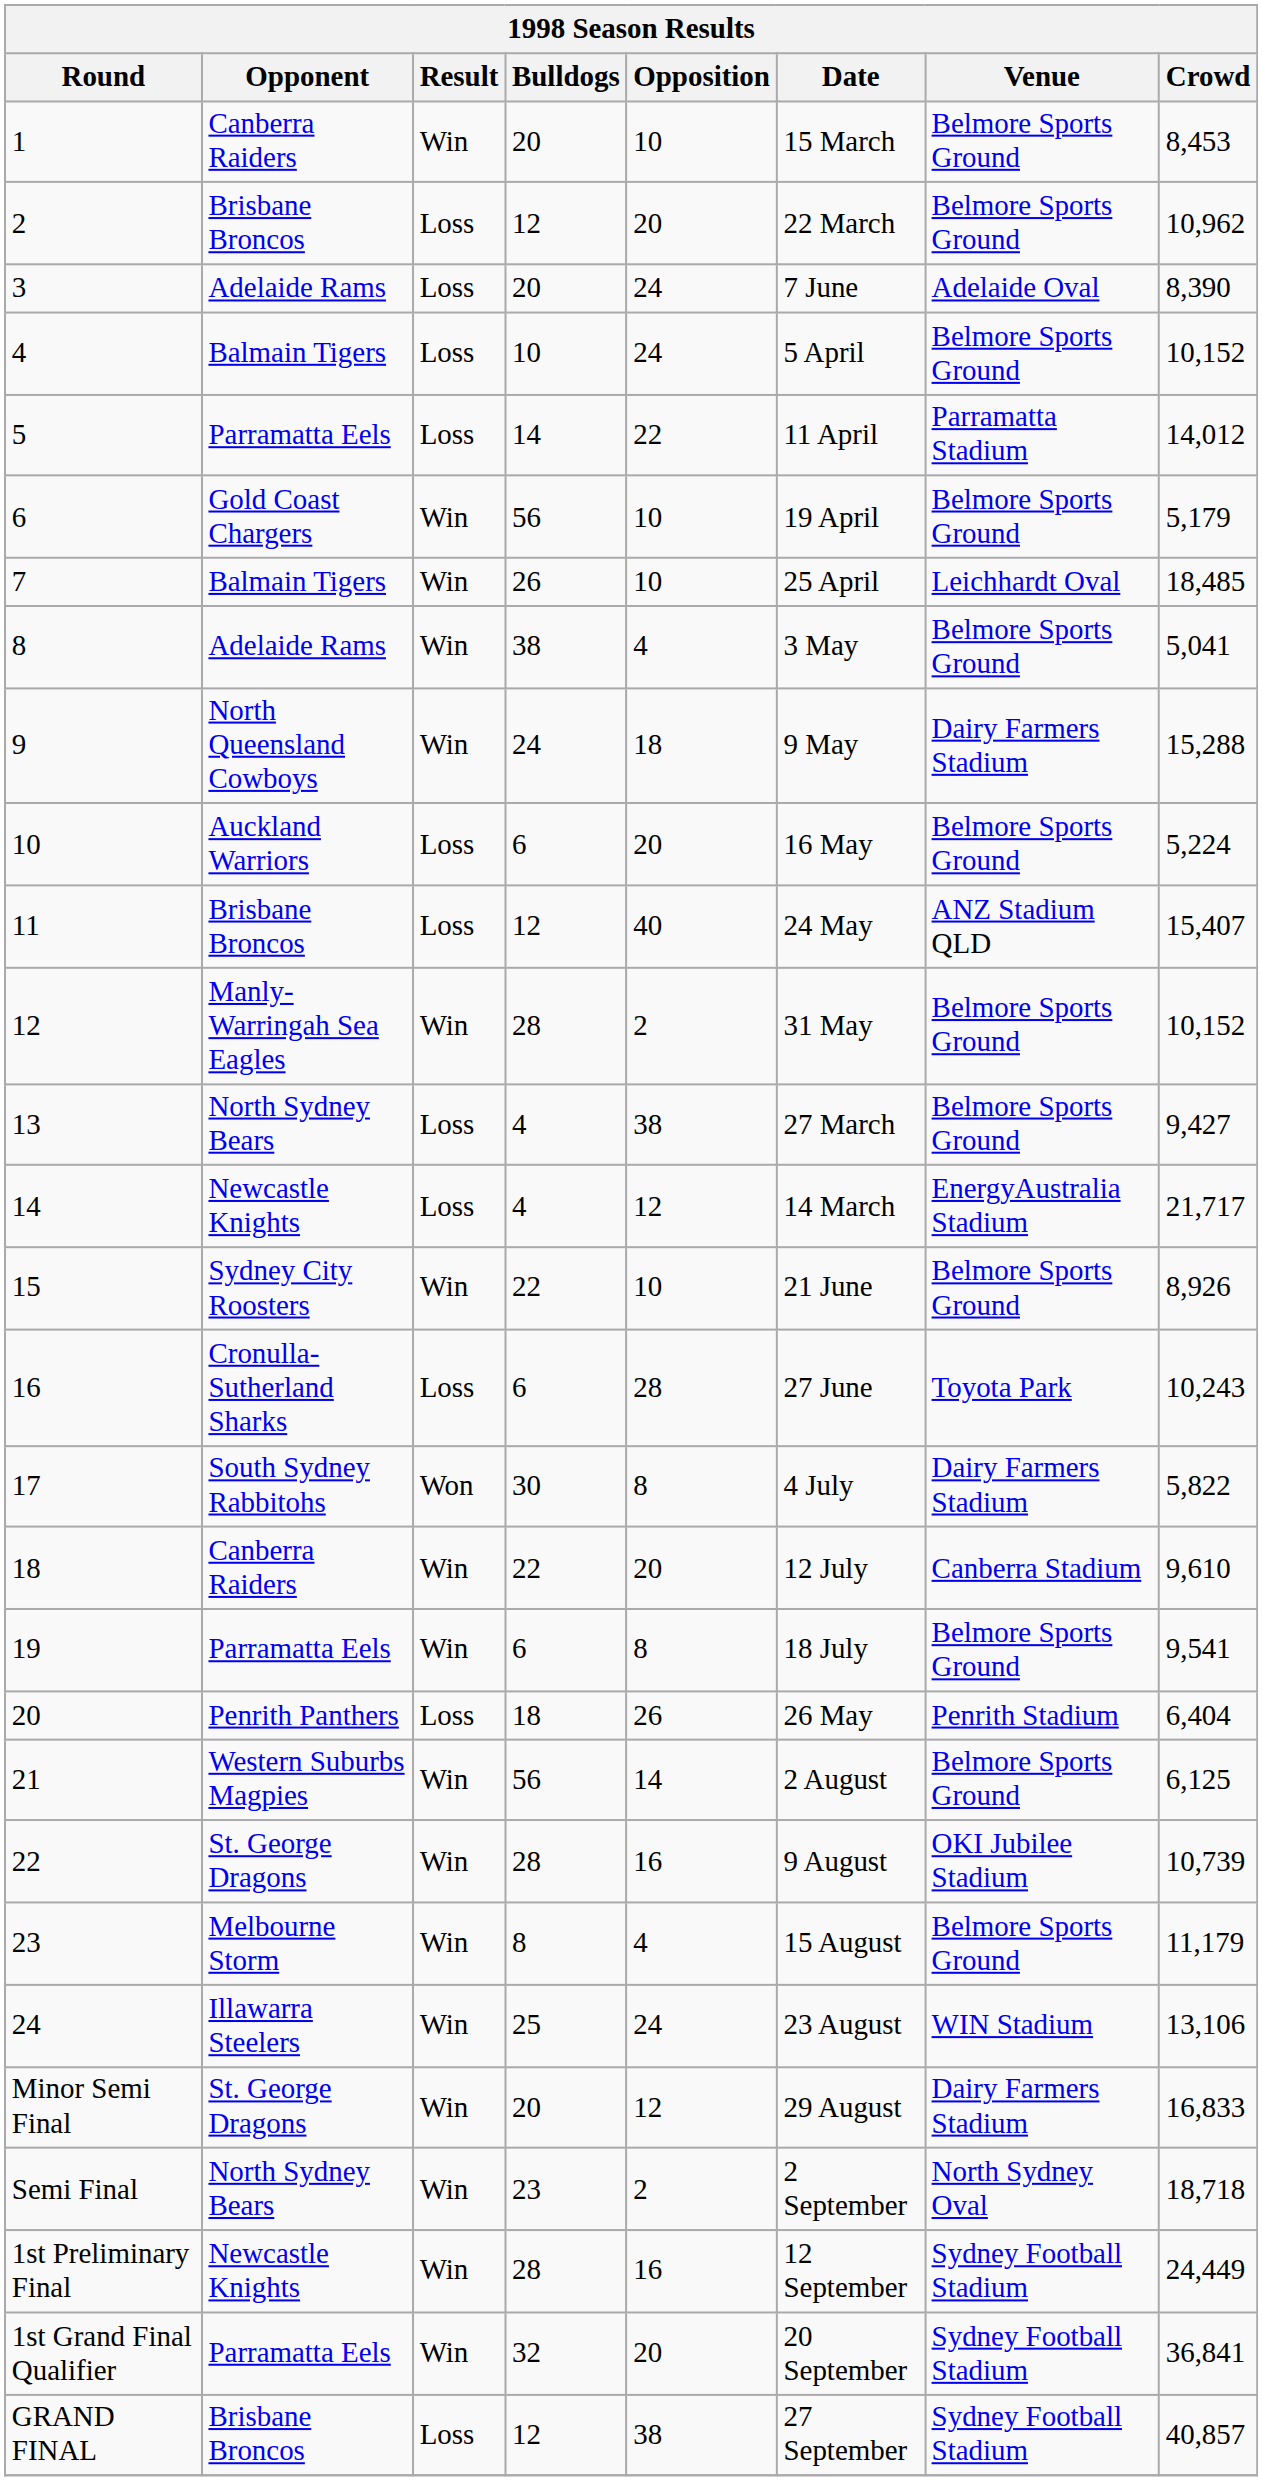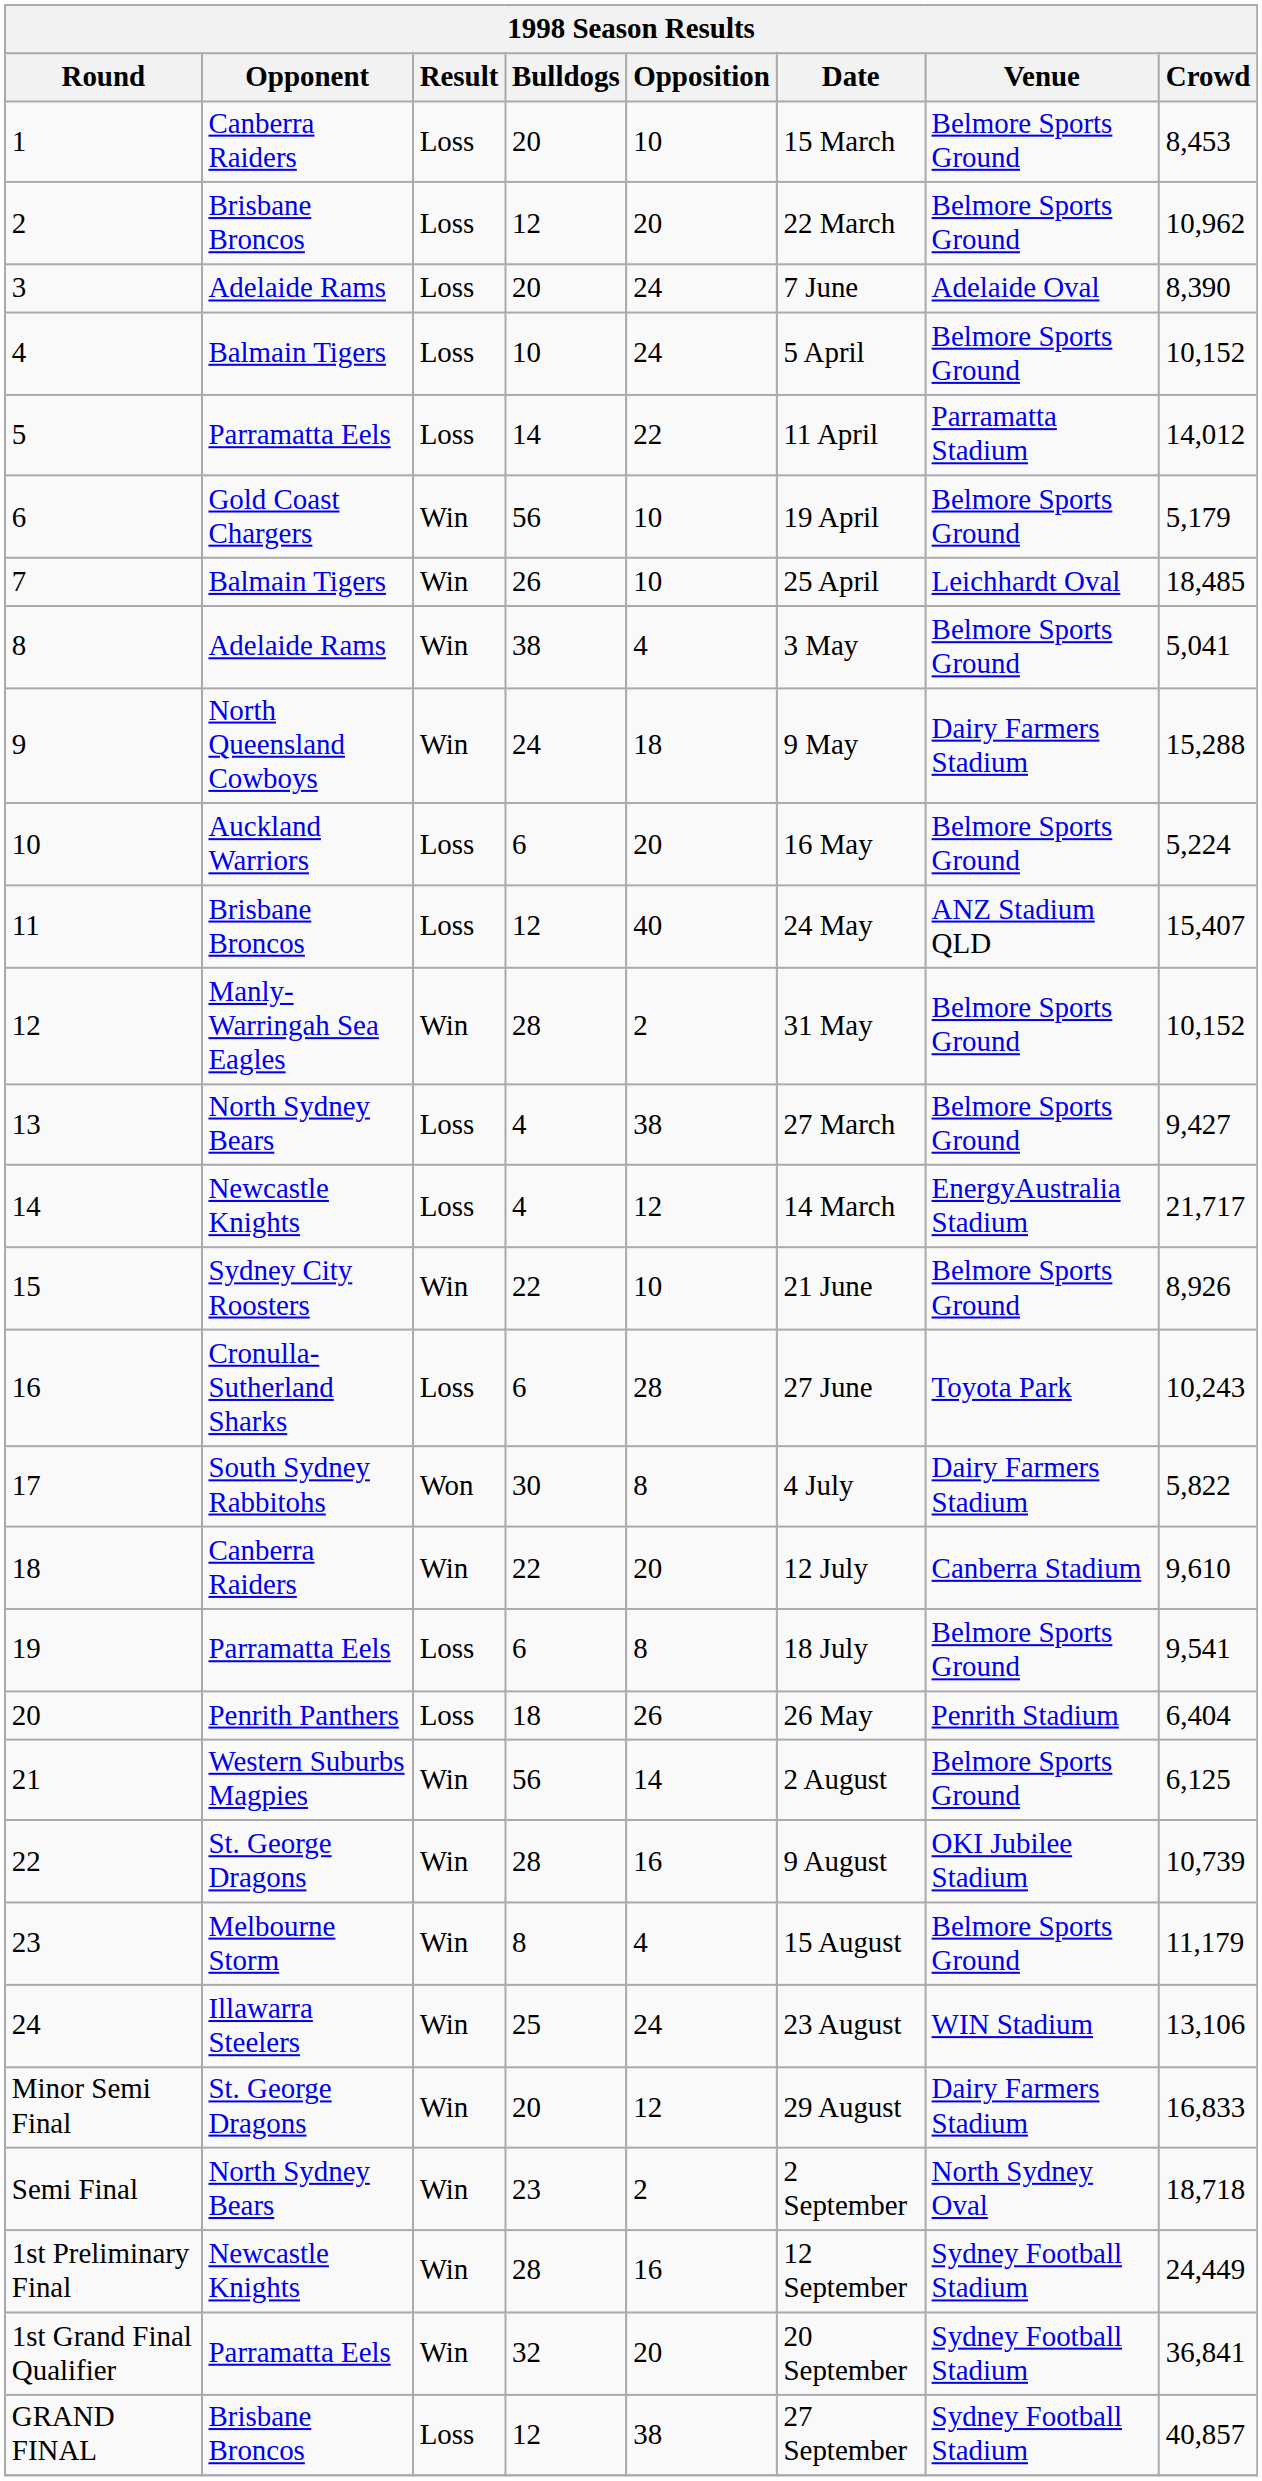 <table class="wikitable" width="100%" style="font-size:90%">
 <tr bgcolor="#efefef">
 <th colspan=11>1998 Season Results</th>
 </tr>
 <tr bgcolor="#efefef">
 <th>Round</th>
 <th>Opponent</th>
 <th>Result</th>
 <th>Bulldogs</th>
 <th>Opposition</th>
 <th>Date</th>
 <th>Venue</th>
 <th>Crowd</th>
 </tr>
 <tr>
 <td>1</td>
 <td>  <a href='#'>Canberra Raiders</a></td>
-<td>Win</td>
+<td>Loss</td>
 <td>20</td>
 <td>10</td>
 <td>15 March</td>
 <td><a href='#'>Belmore Sports Ground</a></td>
 <td>8,453</td>
 </tr>
 <tr>
 <td>2</td>
 <td>  <a href='#'>Brisbane Broncos</a></td>
 <td>Loss</td>
 <td>12</td>
 <td>20</td>
 <td>22 March</td>
 <td><a href='#'>Belmore Sports Ground</a></td>
 <td>10,962</td>
 </tr>
 <tr>
 <td>3</td>
 <td>  <a href='#'>Adelaide Rams</a></td>
 <td>Loss</td>
 <td>20</td>
 <td>24</td>
 <td>7 June</td>
 <td><a href='#'>Adelaide Oval</a></td>
 <td>8,390</td>
 </tr>
 <tr>
 <td>4</td>
 <td>  <a href='#'>Balmain Tigers</a></td>
 <td>Loss</td>
 <td>10</td>
 <td>24</td>
 <td>5 April</td>
 <td><a href='#'>Belmore Sports Ground</a></td>
 <td>10,152</td>
 </tr>
 <tr>
 <td>5</td>
 <td>  <a href='#'>Parramatta Eels</a></td>
 <td>Loss</td>
 <td>14</td>
 <td>22</td>
 <td>11 April</td>
 <td><a href='#'>Parramatta Stadium</a></td>
 <td>14,012</td>
 </tr>
 <tr>
 <td>6</td>
 <td>  <a href='#'>Gold Coast Chargers</a></td>
 <td>Win</td>
 <td>56</td>
 <td>10</td>
 <td>19 April</td>
 <td><a href='#'>Belmore Sports Ground</a></td>
 <td>5,179</td>
 </tr>
 <tr>
 <td>7</td>
 <td>  <a href='#'>Balmain Tigers</a></td>
 <td>Win</td>
 <td>26</td>
 <td>10</td>
 <td>25 April</td>
 <td><a href='#'>Leichhardt Oval</a></td>
 <td>18,485</td>
 </tr>
 <tr>
 <td>8</td>
 <td>  <a href='#'>Adelaide Rams</a></td>
 <td>Win</td>
 <td>38</td>
 <td>4</td>
 <td>3 May</td>
 <td><a href='#'>Belmore Sports Ground</a></td>
 <td>5,041</td>
 </tr>
 <tr>
 <td>9</td>
 <td>  <a href='#'>North Queensland Cowboys</a></td>
 <td>Win</td>
 <td>24</td>
 <td>18</td>
 <td>9 May</td>
 <td><a href='#'>Dairy Farmers Stadium</a></td>
 <td>15,288</td>
 </tr>
 <tr>
 <td>10</td>
 <td>  <a href='#'>Auckland Warriors</a></td>
 <td>Loss</td>
 <td>6</td>
 <td>20</td>
 <td>16 May</td>
 <td><a href='#'>Belmore Sports Ground</a></td>
 <td>5,224</td>
 </tr>
 <tr>
 <td>11</td>
 <td>  <a href='#'>Brisbane Broncos</a></td>
 <td>Loss</td>
 <td>12</td>
 <td>40</td>
 <td>24 May</td>
 <td><a href='#'>ANZ Stadium</a> QLD</td>
 <td>15,407</td>
 </tr>
 <tr>
 <td>12</td>
 <td>  <a href='#'>Manly-Warringah Sea Eagles</a></td>
 <td>Win</td>
 <td>28</td>
 <td>2</td>
 <td>31 May</td>
 <td><a href='#'>Belmore Sports Ground</a></td>
 <td>10,152</td>
 </tr>
 <tr>
 <td>13</td>
 <td>  <a href='#'>North Sydney Bears</a></td>
 <td>Loss</td>
 <td>4</td>
 <td>38</td>
 <td>27 March</td>
 <td><a href='#'>Belmore Sports Ground</a></td>
 <td>9,427</td>
 </tr>
 <tr>
 <td>14</td>
 <td>  <a href='#'>Newcastle Knights</a></td>
 <td>Loss</td>
 <td>4</td>
 <td>12</td>
 <td>14 March</td>
 <td><a href='#'>EnergyAustralia Stadium</a></td>
 <td>21,717</td>
 </tr>
 <tr>
 <td>15</td>
 <td>  <a href='#'>Sydney City Roosters</a></td>
 <td>Win</td>
 <td>22</td>
 <td>10</td>
 <td>21 June</td>
 <td><a href='#'>Belmore Sports Ground</a></td>
 <td>8,926</td>
 </tr>
 <tr>
 <td>16</td>
 <td>  <a href='#'>Cronulla-Sutherland Sharks</a></td>
 <td>Loss</td>
 <td>6</td>
 <td>28</td>
 <td>27 June</td>
 <td><a href='#'>Toyota Park</a></td>
 <td>10,243</td>
 </tr>
 <tr>
 <td>17</td>
 <td>  <a href='#'>South Sydney Rabbitohs</a></td>
 <td>Won</td>
 <td>30</td>
 <td>8</td>
 <td>4 July</td>
 <td><a href='#'>Dairy Farmers Stadium</a></td>
 <td>5,822</td>
 </tr>
 <tr>
 <td>18</td>
 <td>  <a href='#'>Canberra Raiders</a></td>
 <td>Win</td>
 <td>22</td>
 <td>20</td>
 <td>12 July</td>
 <td><a href='#'>Canberra Stadium</a></td>
 <td>9,610</td>
 </tr>
 <tr>
 <td>19</td>
 <td>  <a href='#'>Parramatta Eels</a></td>
-<td>Win</td>
+<td>Loss</td>
 <td>6</td>
 <td>8</td>
 <td>18 July</td>
 <td><a href='#'>Belmore Sports Ground</a></td>
 <td>9,541</td>
 </tr>
 <tr>
 <td>20</td>
 <td>  <a href='#'>Penrith Panthers</a></td>
 <td>Loss</td>
 <td>18</td>
 <td>26</td>
 <td>26 May</td>
 <td><a href='#'>Penrith Stadium</a></td>
 <td>6,404</td>
 </tr>
 <tr>
 <td>21</td>
 <td>  <a href='#'>Western Suburbs Magpies</a></td>
 <td>Win</td>
 <td>56</td>
 <td>14</td>
 <td>2 August</td>
 <td><a href='#'>Belmore Sports Ground</a></td>
 <td>6,125</td>
 </tr>
 <tr>
 <td>22</td>
 <td>  <a href='#'>St. George Dragons</a></td>
 <td>Win</td>
 <td>28</td>
 <td>16</td>
 <td>9 August</td>
 <td><a href='#'>OKI Jubilee Stadium</a></td>
 <td>10,739</td>
 </tr>
 <tr>
 <td>23</td>
 <td>  <a href='#'>Melbourne Storm</a></td>
 <td>Win</td>
 <td>8</td>
 <td>4</td>
 <td>15 August</td>
 <td><a href='#'>Belmore Sports Ground</a></td>
 <td>11,179</td>
 </tr>
 <tr>
 <td>24</td>
 <td>  <a href='#'>Illawarra Steelers</a></td>
 <td>Win</td>
 <td>25</td>
 <td>24</td>
 <td>23 August</td>
 <td><a href='#'>WIN Stadium</a></td>
 <td>13,106</td>
 </tr>
 <tr>
 <td>Minor Semi Final</td>
 <td> <a href='#'>St. George Dragons</a></td>
 <td>Win</td>
 <td>20</td>
 <td>12</td>
 <td>29 August</td>
 <td><a href='#'>Dairy Farmers Stadium</a></td>
 <td>16,833</td>
 </tr>
 <tr>
 <td>Semi Final</td>
 <td>  <a href='#'>North Sydney Bears</a></td>
 <td>Win</td>
 <td>23</td>
 <td>2</td>
 <td>2 September</td>
 <td><a href='#'>North Sydney Oval</a></td>
 <td>18,718</td>
 </tr>
 <tr>
 <td>1st Preliminary Final</td>
 <td>  <a href='#'>Newcastle Knights</a></td>
 <td>Win</td>
 <td>28</td>
 <td>16</td>
 <td>12 September</td>
 <td><a href='#'>Sydney Football Stadium</a></td>
 <td>24,449</td>
 </tr>
 <tr>
 <td>1st Grand Final Qualifier</td>
 <td>  <a href='#'>Parramatta Eels</a></td>
 <td>Win</td>
 <td>32</td>
 <td>20</td>
 <td>20 September</td>
 <td><a href='#'>Sydney Football Stadium</a></td>
 <td>36,841</td>
 </tr>
 <tr>
 <td>GRAND FINAL</td>
 <td>  <a href='#'>Brisbane Broncos</a></td>
 <td>Loss</td>
 <td>12</td>
 <td>38</td>
 <td>27 September</td>
 <td><a href='#'>Sydney Football Stadium</a></td>
 <td>40,857</td>
 </tr>
 <tr>
 </tr>
 </table>
